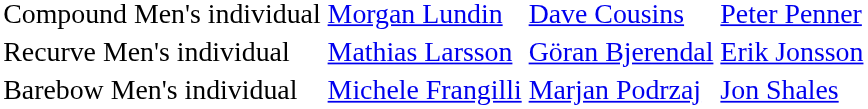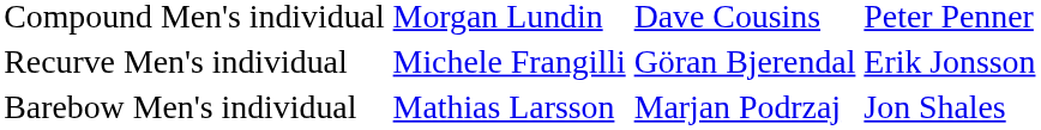 <table>
 <tr>
 <td>Compound Men's individual<br></td>
 <td> <a href='#'>Morgan Lundin</a></td>
 <td> <a href='#'>Dave Cousins</a></td>
 <td> <a href='#'>Peter Penner</a></td>
 </tr>
 <tr>
 <td>Recurve Men's individual<br></td>
-<td> <a href='#'>Mathias Larsson</a></td>
+<td> <a href='#'>Michele Frangilli</a></td>
 <td> <a href='#'>Göran Bjerendal</a></td>
 <td> <a href='#'>Erik Jonsson</a></td>
 </tr>
 <tr>
 <td>Barebow Men's individual<br></td>
-<td> <a href='#'>Michele Frangilli</a></td>
+<td> <a href='#'>Mathias Larsson</a></td>
 <td> <a href='#'>Marjan Podrzaj</a></td>
 <td> <a href='#'>Jon Shales</a></td>
 </tr>
 </table>
